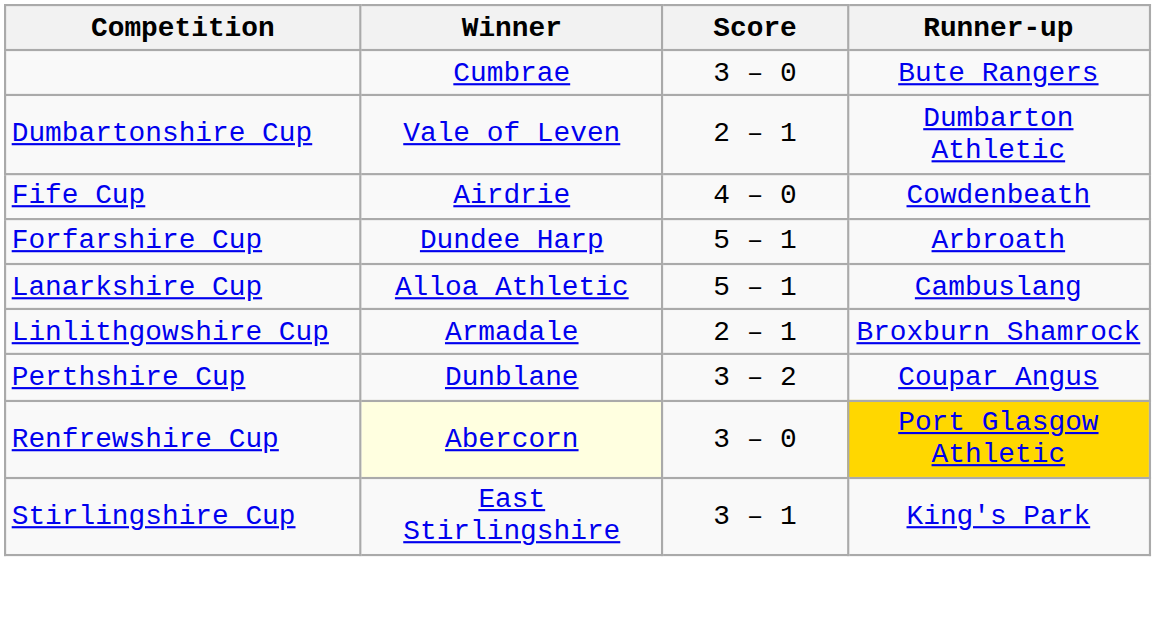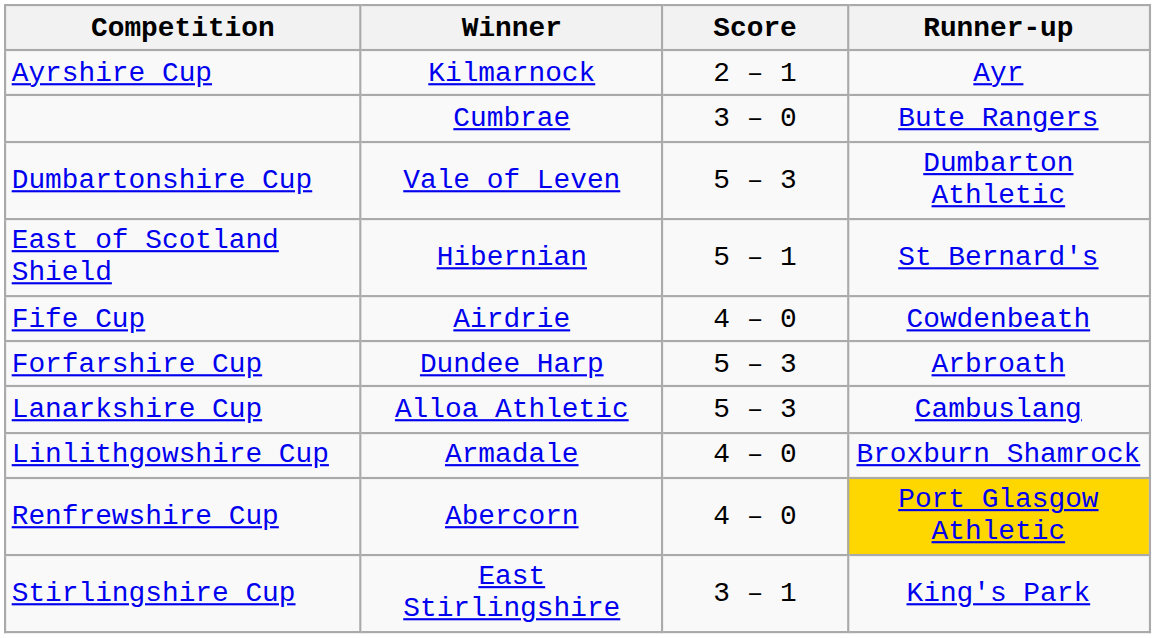 <table class="wikitable" style="text-align: center;">
 <tr>
 <th width=160>Competition</th>
 <th width=135>Winner</th>
 <th width=80>Score</th>
 <th width=135>Runner-up</th>
+</tr>
+<tr>
+<td align=left><a href='#'>Ayrshire Cup</a></td>
+<td><a href='#'>Kilmarnock</a></td>
+<td>2 – 1</td>
+<td><a href='#'>Ayr</a></td>
 </tr>
 <tr>
 <td align=left></td>
 <td><a href='#'>Cumbrae</a></td>
 <td>3 – 0</td>
 <td><a href='#'>Bute Rangers</a></td>
 </tr>
 <tr>
 <td align=left><a href='#'>Dumbartonshire Cup</a></td>
 <td><a href='#'>Vale of Leven</a></td>
-<td>2 – 1</td>
+<td>5 – 3</td>
 <td><a href='#'>Dumbarton Athletic</a></td>
+</tr>
+<tr>
+<td align=left><a href='#'>East of Scotland Shield</a></td>
+<td><a href='#'>Hibernian</a></td>
+<td>5 – 1</td>
+<td><a href='#'>St Bernard's</a></td>
 </tr>
 <tr>
 <td align=left><a href='#'>Fife Cup</a></td>
 <td><a href='#'>Airdrie</a></td>
 <td>4 – 0</td>
 <td><a href='#'>Cowdenbeath</a></td>
 </tr>
 <tr>
 <td align=left><a href='#'>Forfarshire Cup</a></td>
 <td><a href='#'>Dundee Harp</a></td>
-<td>5 – 1</td>
+<td>5 – 3</td>
 <td><a href='#'>Arbroath</a></td>
 </tr>
 <tr>
 <td align=left><a href='#'>Lanarkshire Cup</a></td>
 <td><a href='#'>Alloa Athletic</a></td>
-<td>5 – 1</td>
+<td>5 – 3</td>
 <td><a href='#'>Cambuslang</a></td>
 </tr>
 <tr>
 <td align=left><a href='#'>Linlithgowshire Cup</a></td>
 <td><a href='#'>Armadale</a></td>
-<td>2 – 1</td>
+<td>4 – 0</td>
 <td><a href='#'>Broxburn Shamrock</a></td>
 </tr>
 <tr>
-<td align=left><a href='#'>Perthshire Cup</a></td>
-<td><a href='#'>Dunblane</a></td>
-<td>3 – 2</td>
-<td><a href='#'>Coupar Angus</a></td>
-</tr>
-<tr>
 <td align=left><a href='#'>Renfrewshire Cup</a></td>
-<td style="background: lightyellow;"><a href='#'>Abercorn</a></td>
-<td>3 – 0</td>
+<td><a href='#'>Abercorn</a></td>
+<td>4 – 0</td>
 <td style="background: gold;"><a href='#'>Port Glasgow Athletic</a></td>
 </tr>
 <tr>
 <td align=left><a href='#'>Stirlingshire Cup</a></td>
 <td><a href='#'>East Stirlingshire</a></td>
 <td>3 – 1</td>
 <td><a href='#'>King's Park</a></td>
 </tr>
 </table>
